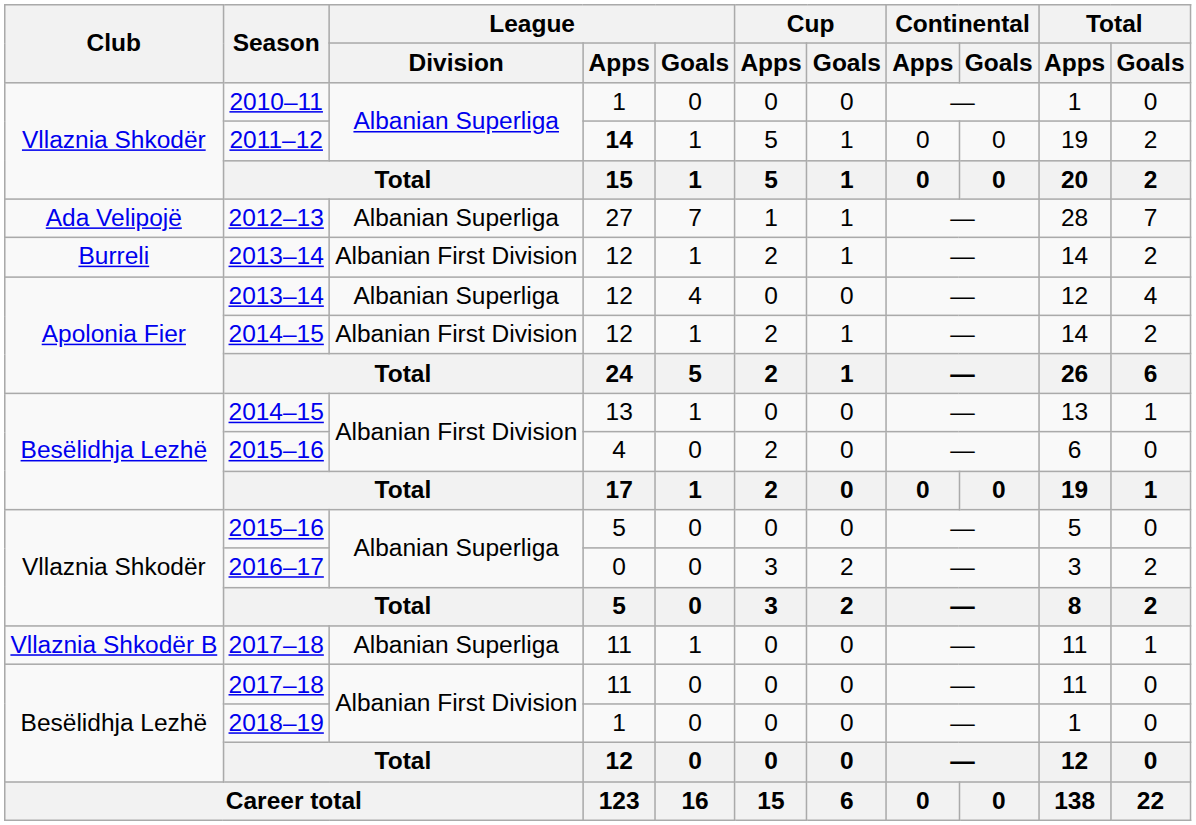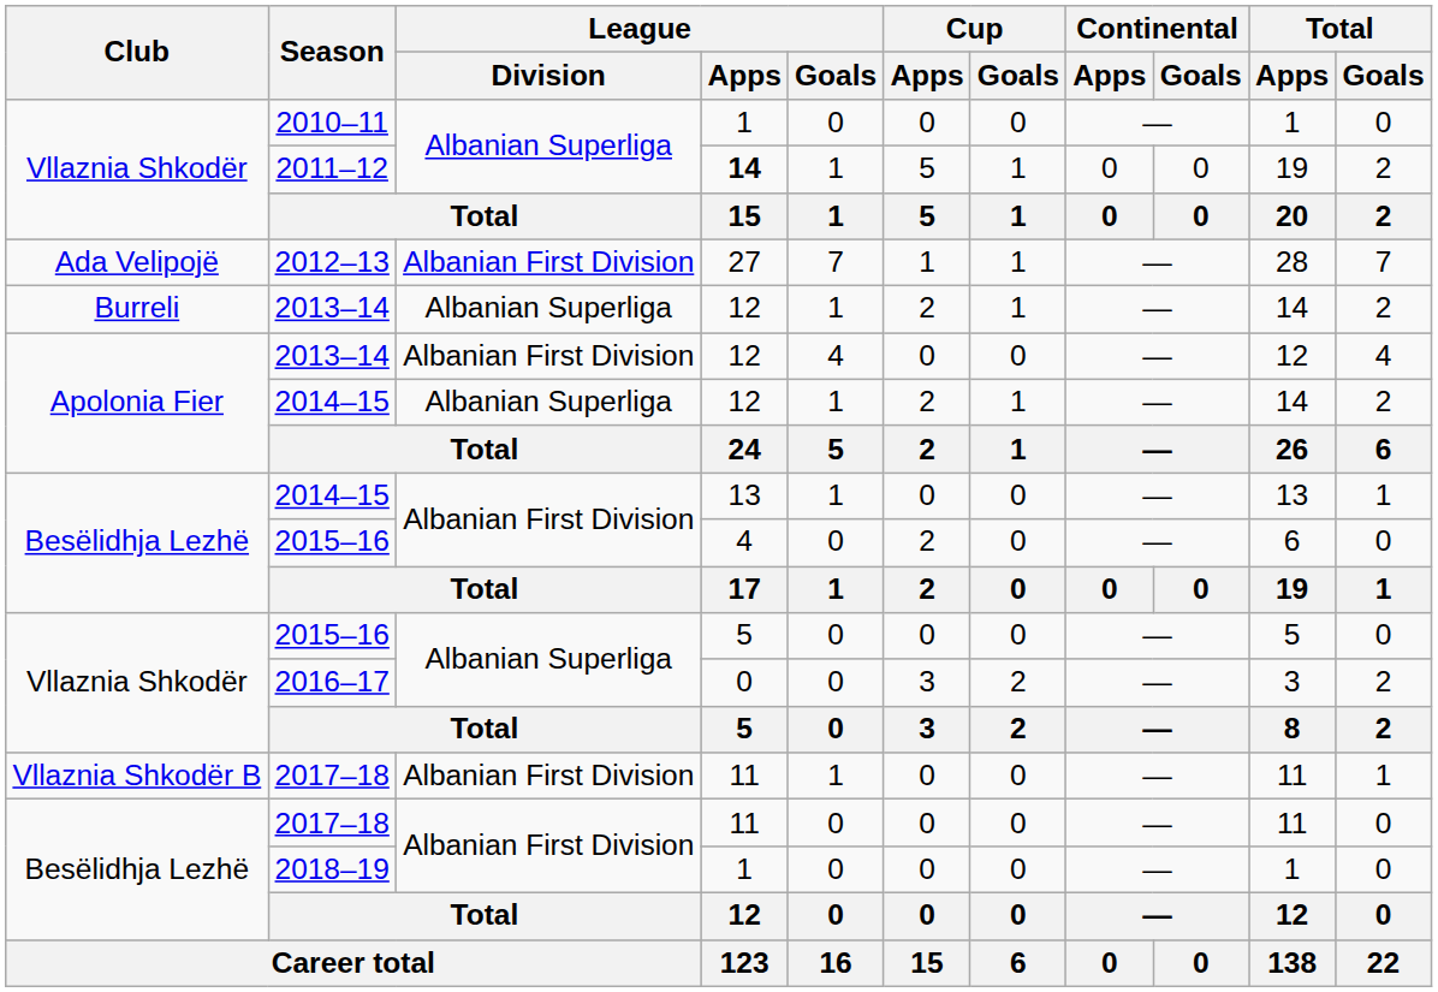 <table class="wikitable" style="text-align:center">
 <tr>
 <th rowspan="2">Club</th>
 <th rowspan="2">Season</th>
 <th colspan="3">League</th>
 <th colspan="2">Cup</th>
 <th colspan="2">Continental</th>
 <th colspan="2">Total</th>
 </tr>
 <tr>
 <th>Division</th>
 <th>Apps</th>
 <th>Goals</th>
 <th>Apps</th>
 <th>Goals</th>
 <th>Apps</th>
 <th>Goals</th>
 <th>Apps</th>
 <th>Goals</th>
 </tr>
 <tr>
 <td rowspan="3"><a href='#'>Vllaznia Shkodër</a></td>
 <td><a href='#'>2010–11</a></td>
 <td rowspan="2"><a href='#'>Albanian Superliga</a></td>
 <td>1</td>
 <td>0</td>
 <td>0</td>
 <td>0</td>
 <td colspan="2">—</td>
 <td>1</td>
 <td>0</td>
 </tr>
 <tr>
 <td><a href='#'>2011–12</a></td>
 <td><strong>14</strong></td>
 <td>1</td>
 <td>5</td>
 <td>1</td>
 <td>0</td>
 <td>0</td>
 <td>19</td>
 <td>2</td>
 </tr>
 <tr>
 <th colspan="2">Total</th>
 <th>15</th>
 <th>1</th>
 <th>5</th>
 <th>1</th>
 <th>0</th>
 <th>0</th>
 <th>20</th>
 <th>2</th>
 </tr>
 <tr>
 <td><a href='#'>Ada Velipojë</a></td>
 <td><a href='#'>2012–13</a></td>
-<td>Albanian Superliga</td>
+<td><a href='#'>Albanian First Division</a></td>
 <td>27</td>
 <td>7</td>
 <td>1</td>
 <td>1</td>
 <td colspan="2">—</td>
 <td>28</td>
 <td>7</td>
 </tr>
 <tr>
 <td><a href='#'>Burreli</a></td>
 <td><a href='#'>2013–14</a></td>
-<td>Albanian First Division</td>
+<td>Albanian Superliga</td>
 <td>12</td>
 <td>1</td>
 <td>2</td>
 <td>1</td>
 <td colspan="2">—</td>
 <td>14</td>
 <td>2</td>
 </tr>
 <tr>
 <td rowspan="3"><a href='#'>Apolonia Fier</a></td>
 <td><a href='#'>2013–14</a></td>
-<td>Albanian Superliga</td>
+<td>Albanian First Division</td>
 <td>12</td>
 <td>4</td>
 <td>0</td>
 <td>0</td>
 <td colspan="2">—</td>
 <td>12</td>
 <td>4</td>
 </tr>
 <tr>
 <td><a href='#'>2014–15</a></td>
-<td>Albanian First Division</td>
+<td>Albanian Superliga</td>
 <td>12</td>
 <td>1</td>
 <td>2</td>
 <td>1</td>
 <td colspan="2">—</td>
 <td>14</td>
 <td>2</td>
 </tr>
 <tr>
 <th colspan="2">Total</th>
 <th>24</th>
 <th>5</th>
 <th>2</th>
 <th>1</th>
 <th colspan="2">—</th>
 <th>26</th>
 <th>6</th>
 </tr>
 <tr>
 <td rowspan="3"><a href='#'>Besëlidhja Lezhë</a></td>
 <td><a href='#'>2014–15</a></td>
 <td rowspan="2">Albanian First Division</td>
 <td>13</td>
 <td>1</td>
 <td>0</td>
 <td>0</td>
 <td colspan="2">—</td>
 <td>13</td>
 <td>1</td>
 </tr>
 <tr>
 <td><a href='#'>2015–16</a></td>
 <td>4</td>
 <td>0</td>
 <td>2</td>
 <td>0</td>
 <td colspan="2">—</td>
 <td>6</td>
 <td>0</td>
 </tr>
 <tr>
 <th colspan="2">Total</th>
 <th>17</th>
 <th>1</th>
 <th>2</th>
 <th>0</th>
 <th>0</th>
 <th>0</th>
 <th>19</th>
 <th>1</th>
 </tr>
 <tr>
 <td rowspan="3">Vllaznia Shkodër</td>
 <td><a href='#'>2015–16</a></td>
 <td rowspan="2">Albanian Superliga</td>
 <td>5</td>
 <td>0</td>
 <td>0</td>
 <td>0</td>
 <td colspan="2">—</td>
 <td>5</td>
 <td>0</td>
 </tr>
 <tr>
 <td><a href='#'>2016–17</a></td>
 <td>0</td>
 <td>0</td>
 <td>3</td>
 <td>2</td>
 <td colspan="2">—</td>
 <td>3</td>
 <td>2</td>
 </tr>
 <tr>
 <th colspan="2">Total</th>
 <th>5</th>
 <th>0</th>
 <th>3</th>
 <th>2</th>
 <th colspan="2">—</th>
 <th>8</th>
 <th>2</th>
 </tr>
 <tr>
 <td><a href='#'>Vllaznia Shkodër B</a></td>
 <td><a href='#'>2017–18</a></td>
-<td>Albanian Superliga</td>
+<td>Albanian First Division</td>
 <td>11</td>
 <td>1</td>
 <td>0</td>
 <td>0</td>
 <td colspan="2">—</td>
 <td>11</td>
 <td>1</td>
 </tr>
 <tr>
 <td rowspan="3">Besëlidhja Lezhë</td>
 <td><a href='#'>2017–18</a></td>
 <td rowspan="2">Albanian First Division</td>
 <td>11</td>
 <td>0</td>
 <td>0</td>
 <td>0</td>
 <td colspan="2">—</td>
 <td>11</td>
 <td>0</td>
 </tr>
 <tr>
 <td><a href='#'>2018–19</a></td>
 <td>1</td>
 <td>0</td>
 <td>0</td>
 <td>0</td>
 <td colspan="2">—</td>
 <td>1</td>
 <td>0</td>
 </tr>
 <tr>
 <th colspan="2">Total</th>
 <th>12</th>
 <th>0</th>
 <th>0</th>
 <th>0</th>
 <th colspan="2">—</th>
 <th>12</th>
 <th>0</th>
 </tr>
 <tr>
 <th colspan="3">Career total</th>
 <th>123</th>
 <th>16</th>
 <th>15</th>
 <th>6</th>
 <th>0</th>
 <th>0</th>
 <th>138</th>
 <th>22</th>
 </tr>
 </table>
